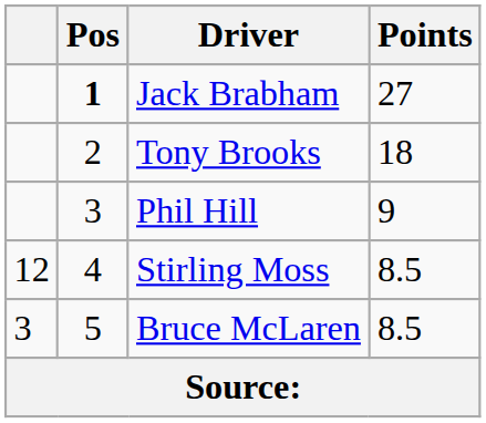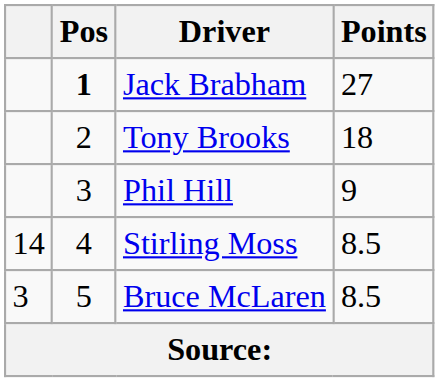 <table class="wikitable" style="font-size: 95%;">
 <tr>
 <th></th>
 <th>Pos</th>
 <th>Driver</th>
 <th>Points</th>
 </tr>
 <tr>
 <td align="left"></td>
 <td align="center"><strong>1</strong></td>
 <td> <a href='#'>Jack Brabham</a></td>
 <td align="left">27</td>
 </tr>
 <tr>
 <td align="left"></td>
 <td align="center">2</td>
 <td> <a href='#'>Tony Brooks</a></td>
 <td align="left">18</td>
 </tr>
 <tr>
 <td align="left"></td>
 <td align="center">3</td>
 <td> <a href='#'>Phil Hill</a></td>
 <td align="left">9</td>
 </tr>
 <tr>
-<td align="left"> 12</td>
+<td align="left"> 14</td>
 <td align="center">4</td>
 <td> <a href='#'>Stirling Moss</a></td>
 <td align="left">8.5</td>
 </tr>
 <tr>
 <td align="left"> 3</td>
 <td align="center">5</td>
 <td> <a href='#'>Bruce McLaren</a></td>
 <td align="left">8.5</td>
 </tr>
 <tr>
 <th colspan=4>Source: </th>
 </tr>
 </table>
